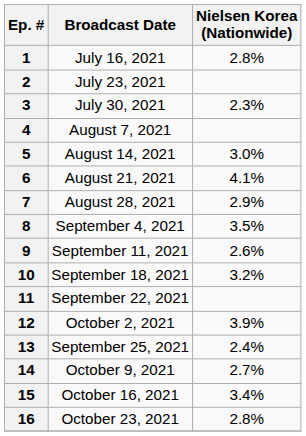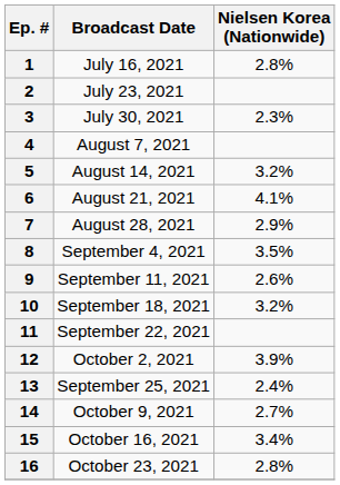 <table class="wikitable" style="text-align:center;">
 <tr>
 <th>Ep. #</th>
 <th>Broadcast Date</th>
 <th>Nielsen Korea<br>(Nationwide)</th>
 </tr>
 <tr>
 <th>1</th>
 <td>July 16, 2021</td>
 <td>2.8%</td>
 </tr>
 <tr>
 <th>2</th>
 <td>July 23, 2021</td>
 <td></td>
 </tr>
 <tr>
 <th>3</th>
 <td>July 30, 2021</td>
 <td>2.3%</td>
 </tr>
 <tr>
 <th>4</th>
 <td>August 7, 2021</td>
 <td></td>
 </tr>
 <tr>
 <th>5</th>
 <td>August 14, 2021</td>
-<td>3.0%</td>
+<td>3.2%</td>
 </tr>
 <tr>
 <th>6</th>
 <td>August 21, 2021</td>
 <td>4.1%</td>
 </tr>
 <tr>
 <th>7</th>
 <td>August 28, 2021</td>
 <td>2.9%</td>
 </tr>
 <tr>
 <th>8</th>
 <td>September 4, 2021</td>
 <td>3.5%</td>
 </tr>
 <tr>
 <th>9</th>
 <td>September 11, 2021</td>
 <td>2.6%</td>
 </tr>
 <tr>
 <th>10</th>
 <td>September 18, 2021</td>
 <td>3.2%</td>
 </tr>
 <tr>
 <th>11</th>
 <td>September 22, 2021</td>
 <td></td>
 </tr>
 <tr>
 <th>12</th>
 <td>October 2, 2021</td>
 <td>3.9%</td>
 </tr>
 <tr>
 <th>13</th>
 <td>September 25, 2021</td>
 <td>2.4%</td>
 </tr>
 <tr>
 <th>14</th>
 <td>October 9, 2021</td>
 <td>2.7%</td>
 </tr>
 <tr>
 <th>15</th>
 <td>October 16, 2021</td>
 <td>3.4%</td>
 </tr>
 <tr>
 <th>16</th>
 <td>October 23, 2021</td>
 <td>2.8%</td>
 </tr>
 <tr>
 </tr>
 </table>
